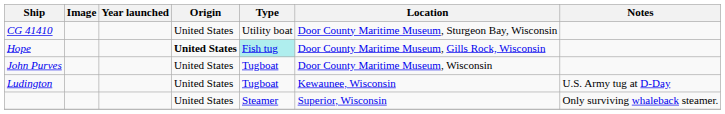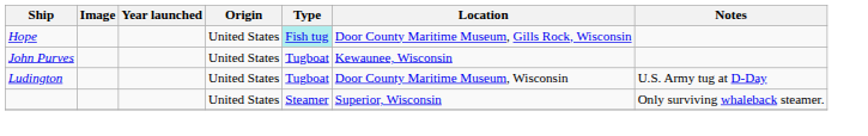 <table class="wikitable sortable">
 <tr>
 <th>Ship</th>
 <th>Image</th>
 <th>Year launched</th>
 <th>Origin</th>
 <th>Type</th>
 <th>Location</th>
 <th>Notes</th>
 </tr>
 <tr>
-<td data-sort-value=CG 41410><em><a href='#'>CG 41410</a></em></td>
+<td data-sort-value=Hope><em><a href='#'>Hope</a></em></td>
 <td></td>
 <td></td>
 <td> United States</td>
-<td>Utility boat</td>
-<td><a href='#'>Door County Maritime Museum</a>, Sturgeon Bay, Wisconsin</td>
-<td></td>
-</tr>
-<tr>
-<td data-sort-value=Hope><em><a href='#'>Hope</a></em></td>
-<td></td>
-<td></td>
-<td><strong> United States</strong></td>
 <td style="background: paleturquoise;"><a href='#'>Fish tug</a></td>
 <td><a href='#'>Door County Maritime Museum</a>, <a href='#'>Gills Rock, Wisconsin</a></td>
 <td></td>
 </tr>
 <tr>
 <td data-sort-value=John Purves><em><a href='#'>John Purves</a></em></td>
 <td></td>
 <td></td>
 <td> United States</td>
 <td><a href='#'>Tugboat</a></td>
-<td><a href='#'>Door County Maritime Museum</a>, Wisconsin</td>
+<td><a href='#'>Kewaunee, Wisconsin</a><br></td>
 <td></td>
 </tr>
 <tr>
 <td data-sort-value=Ludingto><em><a href='#'>Ludington</a></em></td>
 <td></td>
 <td></td>
 <td> United States</td>
 <td><a href='#'>Tugboat</a></td>
-<td><a href='#'>Kewaunee, Wisconsin</a><br></td>
+<td><a href='#'>Door County Maritime Museum</a>, Wisconsin</td>
 <td>U.S. Army tug at <a href='#'>D-Day</a></td>
 </tr>
 <tr>
 <td data-sort-value=Meteor></td>
 <td></td>
 <td></td>
 <td> United States</td>
 <td><a href='#'>Steamer</a></td>
 <td><a href='#'>Superior, Wisconsin</a><br></td>
 <td>Only surviving <a href='#'>whaleback</a> steamer.</td>
 </tr>
 <tr>
 </tr>
 </table>
